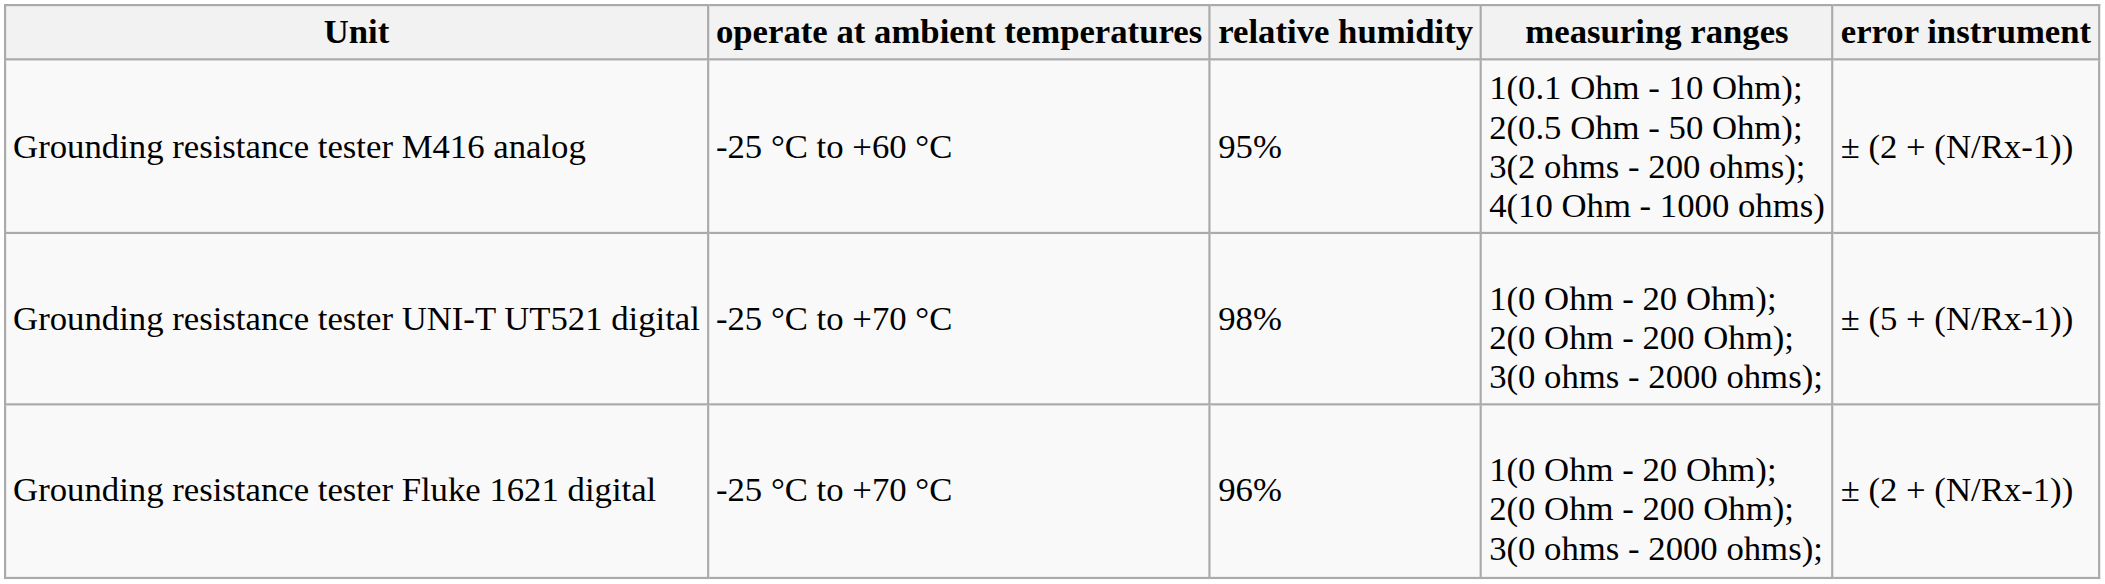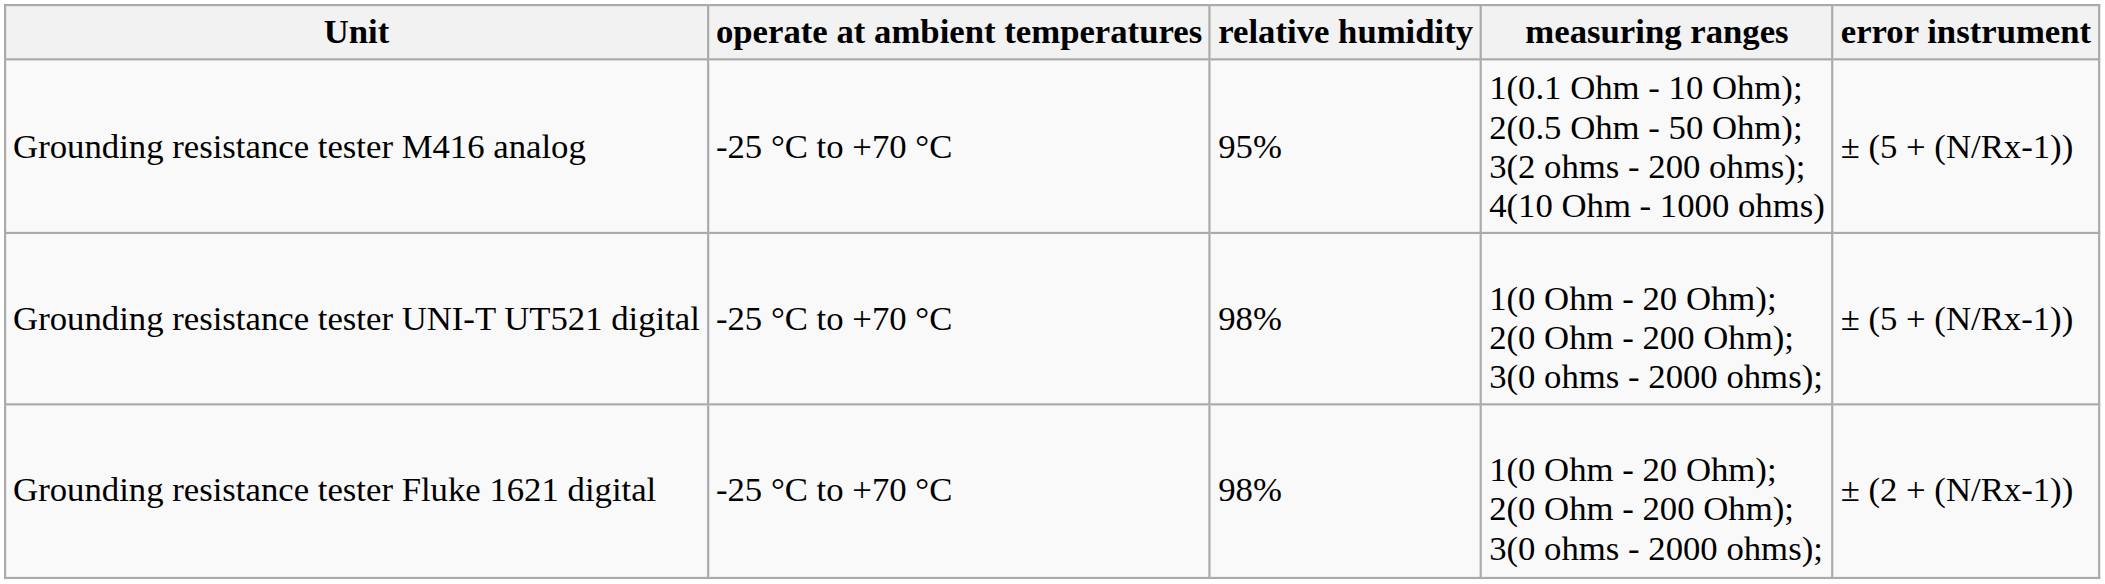 <table class="wikitable">
 <tr>
 <th>Unit</th>
 <th>operate at ambient temperatures</th>
 <th>relative humidity</th>
 <th>measuring ranges</th>
 <th>error    instrument</th>
 </tr>
 <tr>
 <td>Grounding resistance tester M416 analog </td>
-<td>-25 °C to +60 °C</td>
+<td>-25 °C to +70 °C</td>
 <td>95%</td>
 <td>1(0.1 Ohm - 10 Ohm);<br>2(0.5 Ohm - 50 Ohm);<br>3(2 ohms - 200 ohms);<br>4(10 Ohm - 1000 ohms)</td>
-<td>± (2 + (N/Rx-1))</td>
+<td>± (5 + (N/Rx-1))</td>
 </tr>
 <tr>
 <td>Grounding resistance tester UNI-T UT521 digital</td>
 <td>-25 °C to +70 °C</td>
 <td>98%</td>
 <td><br>1(0 Ohm - 20 Ohm);<br>2(0 Ohm - 200 Ohm);<br>3(0 ohms - 2000 ohms);</td>
 <td>± (5 + (N/Rx-1))</td>
 </tr>
 <tr>
 <td>Grounding resistance tester Fluke 1621 digital</td>
 <td>-25 °C to +70 °C</td>
-<td>96%</td>
+<td>98%</td>
 <td><br>1(0 Ohm - 20 Ohm);<br>2(0 Ohm - 200 Ohm);<br>3(0 ohms - 2000 ohms);</td>
 <td>± (2 + (N/Rx-1))</td>
 </tr>
 </table>
